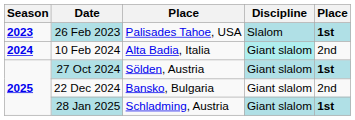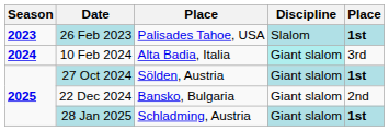 <table class="wikitable" >
 <tr>
 <th>Season</th>
 <th>Date</th>
 <th>Place</th>
 <th>Discipline</th>
 <th>Place</th>
 </tr>
 <tr>
 <td><strong><a href='#'>2023</a></strong></td>
 <td align=right bgcolor="#BOEOE6">26 Feb 2023</td>
 <td align=left> <a href='#'>Palisades Tahoe</a>, USA</td>
 <td bgcolor="#BOEOE6">Slalom</td>
 <td bgcolor="#BOEOE6"><strong>1st</strong></td>
 </tr>
 <tr>
 <td><strong><a href='#'>2024</a></strong></td>
 <td align=right>10 Feb 2024</td>
 <td align=left> <a href='#'>Alta Badia</a>, Italia</td>
 <td style="background: paleturquoise;">Giant slalom</td>
-<td>2nd</td>
+<td>3rd</td>
 </tr>
 <tr>
 <td rowspan=3><strong><a href='#'>2025</a></strong></td>
 <td align=right bgcolor="#BOEOE6">27 Oct 2024</td>
 <td align=left> <a href='#'>Sölden</a>, Austria</td>
 <td bgcolor="#BOEOE6">Giant slalom</td>
 <td bgcolor="#BOEOE6"><strong>1st</strong></td>
 </tr>
 <tr>
 <td align=right>22 Dec 2024</td>
 <td align=left> <a href='#'>Bansko</a>, Bulgaria</td>
 <td>Giant slalom</td>
 <td>2nd</td>
 </tr>
 <tr>
 <td align=right bgcolor="#BOEOE6">28 Jan 2025</td>
 <td align=left> <a href='#'>Schladming</a>, Austria</td>
 <td bgcolor="#BOEOE6">Giant slalom</td>
 <td bgcolor="#BOEOE6"><strong>1st</strong></td>
 </tr>
 </table>
